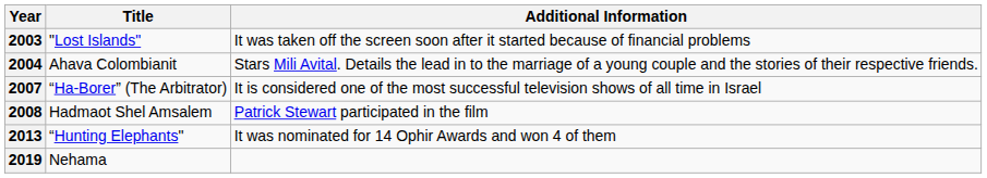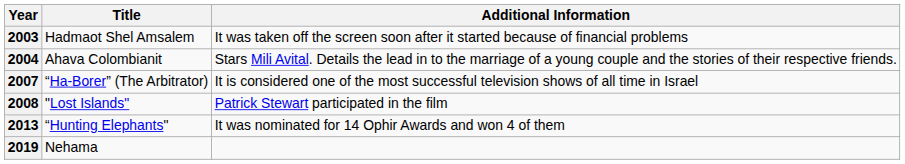 <table class="wikitable">
 <tr>
 <th>Year</th>
 <th>Title</th>
 <th>Additional Information</th>
 </tr>
 <tr>
 <th>2003</th>
-<td>"<a href='#'>Lost Islands"</a></td>
+<td>Hadmaot Shel Amsalem</td>
 <td>It was taken off the screen soon after it started because of financial problems</td>
 </tr>
 <tr>
 <th>2004</th>
 <td>Ahava Colombianit</td>
 <td>Stars <a href='#'>Mili Avital</a>. Details the lead in to the marriage of a young couple and the stories of their respective friends.</td>
 </tr>
 <tr>
 <th>2007</th>
 <td>“<a href='#'>Ha-Borer</a>” (The Arbitrator)</td>
 <td>It is considered one of the most successful television shows of all time in Israel</td>
 </tr>
 <tr>
 <th>2008</th>
-<td>Hadmaot Shel Amsalem</td>
+<td>"<a href='#'>Lost Islands"</a></td>
 <td><a href='#'>Patrick Stewart</a> participated in the film</td>
 </tr>
 <tr>
 <th>2013</th>
 <td>“<a href='#'>Hunting Elephants</a>"</td>
 <td>It was nominated for 14 Ophir Awards and won 4 of them</td>
 </tr>
 <tr>
 <th>2019</th>
 <td>Nehama</td>
 </tr>
 </table>
